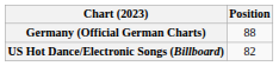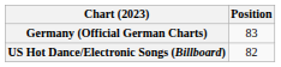 <table class="wikitable sortable plainrowheaders" style="text-align:center">
 <tr>
 <th scope="col">Chart (2023)</th>
 <th scope="col">Position</th>
 </tr>
 <tr>
 <th scope="row">Germany (Official German Charts)</th>
-<td>88</td>
+<td>83</td>
 </tr>
 <tr>
 <th scope="row">US Hot Dance/Electronic Songs (<em>Billboard</em>)</th>
 <td>82</td>
 </tr>
 </table>
